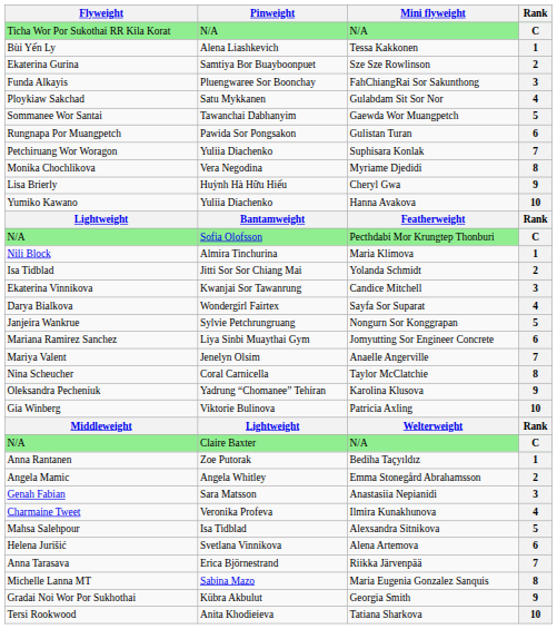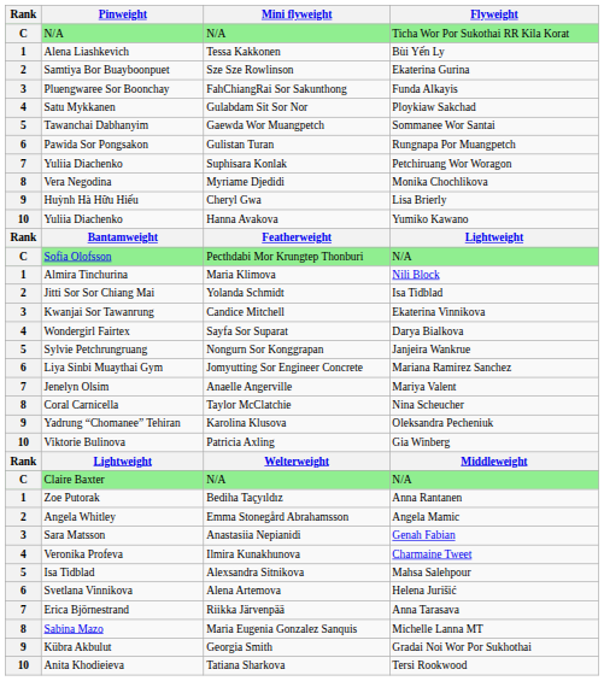 <table class="wikitable" style="width:60%; text-align:left; font-size:90%;">
 <tr>
-<th><a href='#'>Flyweight</a></th>
+<th>Rank</th>
 <th><a href='#'>Pinweight</a></th>
 <th><a href='#'>Mini flyweight</a></th>
-<th>Rank</th>
+<th><a href='#'>Flyweight</a></th>
 </tr>
 <tr style="background:lightgreen;">
-<td> Ticha Wor Por Sukothai RR Kila Korat</td>
+<th scope="row">C</th>
 <td>N/A</td>
 <td>N/A</td>
-<th scope="row">C</th>
+<td> Ticha Wor Por Sukothai RR Kila Korat</td>
 </tr>
 <tr>
-<td> Bùi Yến Ly</td>
+<th scope="row">1</th>
 <td> Alena Liashkevich</td>
 <td> Tessa Kakkonen</td>
-<th scope="row">1</th>
+<td> Bùi Yến Ly</td>
 </tr>
 <tr>
-<td> Ekaterina Gurina</td>
+<th scope="row">2</th>
 <td> Samtiya Bor Buayboonpuet</td>
 <td> Sze Sze Rowlinson</td>
-<th scope="row">2</th>
+<td> Ekaterina Gurina</td>
 </tr>
 <tr>
-<td> Funda Alkayis</td>
+<th scope="row">3</th>
 <td> Pluengwaree Sor Boonchay</td>
 <td> FahChiangRai Sor Sakunthong</td>
-<th scope="row">3</th>
+<td> Funda Alkayis</td>
 </tr>
 <tr>
-<td> Ploykiaw Sakchad</td>
+<th scope="row">4</th>
 <td> Satu Mykkanen</td>
 <td> Gulabdam Sit Sor Nor</td>
-<th scope="row">4</th>
+<td> Ploykiaw Sakchad</td>
 </tr>
 <tr>
-<td> Sommanee Wor Santai</td>
+<th scope="row">5</th>
 <td> Tawanchai Dabhanyim</td>
 <td> Gaewda Wor Muangpetch</td>
-<th scope="row">5</th>
+<td> Sommanee Wor Santai</td>
 </tr>
 <tr>
-<td> Rungnapa Por Muangpetch</td>
+<th scope="row">6</th>
 <td> Pawida Sor Pongsakon</td>
 <td> Gulistan Turan</td>
-<th scope="row">6</th>
+<td> Rungnapa Por Muangpetch</td>
 </tr>
 <tr>
-<td> Petchiruang Wor Woragon</td>
+<th scope="row">7</th>
 <td> Yuliia Diachenko</td>
 <td> Suphisara Konlak</td>
-<th scope="row">7</th>
+<td> Petchiruang Wor Woragon</td>
 </tr>
 <tr>
-<td> Monika Chochlikova</td>
+<th scope="row">8</th>
 <td> Vera Negodina</td>
 <td> Myriame Djedidi</td>
-<th scope="row">8</th>
+<td> Monika Chochlikova</td>
 </tr>
 <tr>
-<td> Lisa Brierly</td>
+<th scope="row">9</th>
 <td> Huỳnh Hà Hữu Hiếu</td>
 <td> Cheryl Gwa</td>
-<th scope="row">9</th>
+<td> Lisa Brierly</td>
 </tr>
 <tr>
-<td> Yumiko Kawano</td>
+<th scope="row">10</th>
 <td> Yuliia Diachenko</td>
 <td> Hanna Avakova</td>
-<th scope="row">10</th>
+<td> Yumiko Kawano</td>
 </tr>
 <tr>
-<th><a href='#'>Lightweight</a></th>
+<th>Rank</th>
 <th><a href='#'>Bantamweight</a></th>
 <th><a href='#'>Featherweight</a></th>
-<th>Rank</th>
+<th><a href='#'>Lightweight</a></th>
 </tr>
 <tr style="background:lightgreen;">
-<td>N/A</td>
+<th scope="row">C</th>
 <td> <a href='#'>Sofia Olofsson</a></td>
 <td> Pecthdabi Mor Krungtep Thonburi</td>
-<th scope="row">C</th>
+<td>N/A</td>
 </tr>
 <tr>
-<td> <a href='#'>Nili Block</a></td>
+<th scope="row">1</th>
 <td> Almira Tinchurina</td>
 <td> Maria Klimova</td>
-<th scope="row">1</th>
+<td> <a href='#'>Nili Block</a></td>
 </tr>
 <tr>
-<td> Isa Tidblad</td>
+<th scope="row">2</th>
 <td> Jitti Sor Sor Chiang Mai</td>
 <td> Yolanda Schmidt</td>
-<th scope="row">2</th>
+<td> Isa Tidblad</td>
 </tr>
 <tr>
-<td> Ekaterina Vinnikova</td>
+<th scope="row">3</th>
 <td> Kwanjai Sor Tawanrung</td>
 <td> Candice Mitchell</td>
-<th scope="row">3</th>
+<td> Ekaterina Vinnikova</td>
 </tr>
 <tr>
-<td> Darya Bialkova</td>
+<th scope="row">4</th>
 <td> Wondergirl Fairtex</td>
 <td> Sayfa Sor Suparat</td>
-<th scope="row">4</th>
+<td> Darya Bialkova</td>
 </tr>
 <tr>
-<td> Janjeira Wankrue</td>
+<th scope="row">5</th>
 <td> Sylvie Petchrungruang</td>
 <td> Nongurn Sor Konggrapan</td>
-<th scope="row">5</th>
+<td> Janjeira Wankrue</td>
 </tr>
 <tr>
-<td> Mariana Ramirez Sanchez</td>
+<th scope="row">6</th>
 <td> Liya Sinbi Muaythai Gym</td>
 <td> Jomyutting Sor Engineer Concrete</td>
-<th scope="row">6</th>
+<td> Mariana Ramirez Sanchez</td>
 </tr>
 <tr>
-<td> Mariya Valent</td>
+<th scope="row">7</th>
 <td> Jenelyn Olsim</td>
 <td> Anaelle Angerville</td>
-<th scope="row">7</th>
+<td> Mariya Valent</td>
 </tr>
 <tr>
-<td> Nina Scheucher</td>
+<th scope="row">8</th>
 <td> Coral Carnicella</td>
 <td> Taylor McClatchie</td>
-<th scope="row">8</th>
+<td> Nina Scheucher</td>
 </tr>
 <tr>
-<td> Oleksandra Pecheniuk</td>
+<th scope="row">9</th>
 <td> Yadrung “Chomanee” Tehiran</td>
 <td> Karolina Klusova</td>
-<th scope="row">9</th>
+<td> Oleksandra Pecheniuk</td>
 </tr>
 <tr>
-<td> Gia Winberg</td>
+<th scope="row">10</th>
 <td> Viktorie Bulinova</td>
 <td> Patricia Axling</td>
-<th scope="row">10</th>
+<td> Gia Winberg</td>
 </tr>
 <tr>
-<th><a href='#'>Middleweight</a></th>
+<th>Rank</th>
 <th><a href='#'>Lightweight</a></th>
 <th><a href='#'>Welterweight</a></th>
-<th>Rank</th>
+<th><a href='#'>Middleweight</a></th>
 </tr>
 <tr style="background:lightgreen;">
-<td>N/A</td>
+<th scope="row">C</th>
 <td> Claire Baxter</td>
 <td>N/A</td>
-<th scope="row">C</th>
+<td>N/A</td>
 </tr>
 <tr>
-<td> Anna Rantanen</td>
+<th scope="row">1</th>
 <td> Zoe Putorak</td>
 <td> Bediha Taçyıldız</td>
-<th scope="row">1</th>
+<td> Anna Rantanen</td>
 </tr>
 <tr>
-<td> Angela Mamic</td>
+<th scope="row">2</th>
 <td> Angela Whitley</td>
 <td> Emma Stonegård Abrahamsson</td>
-<th scope="row">2</th>
+<td> Angela Mamic</td>
 </tr>
 <tr>
-<td> <a href='#'>Genah Fabian</a></td>
+<th scope="row">3</th>
 <td> Sara Matsson</td>
 <td> Anastasiia Nepianidi</td>
-<th scope="row">3</th>
+<td> <a href='#'>Genah Fabian</a></td>
 </tr>
 <tr>
-<td> <a href='#'>Charmaine Tweet</a></td>
+<th scope="row">4</th>
 <td> Veronika Profeva</td>
 <td> Ilmira Kunakhunova</td>
-<th scope="row">4</th>
+<td> <a href='#'>Charmaine Tweet</a></td>
 </tr>
 <tr>
-<td> Mahsa Salehpour</td>
+<th scope="row">5</th>
 <td> Isa Tidblad</td>
 <td> Alexsandra Sitnikova</td>
-<th scope="row">5</th>
+<td> Mahsa Salehpour</td>
 </tr>
 <tr>
-<td> Helena Jurišić</td>
+<th scope="row">6</th>
 <td> Svetlana Vinnikova</td>
 <td> Alena Artemova</td>
-<th scope="row">6</th>
+<td> Helena Jurišić</td>
 </tr>
 <tr>
-<td> Anna Tarasava</td>
+<th scope="row">7</th>
 <td> Erica Björnestrand</td>
 <td> Riikka Järvenpää</td>
-<th scope="row">7</th>
+<td> Anna Tarasava</td>
 </tr>
 <tr>
-<td> Michelle Lanna MT</td>
+<th scope="row">8</th>
 <td> <a href='#'>Sabina Mazo</a></td>
 <td> Maria Eugenia Gonzalez Sanquis</td>
-<th scope="row">8</th>
+<td> Michelle Lanna MT</td>
 </tr>
 <tr>
-<td> Gradai Noi Wor Por Sukhothai</td>
+<th scope="row">9</th>
 <td> Kübra Akbulut</td>
 <td> Georgia Smith</td>
-<th scope="row">9</th>
+<td> Gradai Noi Wor Por Sukhothai</td>
 </tr>
 <tr>
-<td> Tersi Rookwood</td>
+<th scope="row">10</th>
 <td> Anita Khodieieva</td>
 <td> Tatiana Sharkova</td>
-<th scope="row">10</th>
+<td> Tersi Rookwood</td>
 </tr>
 </table>
